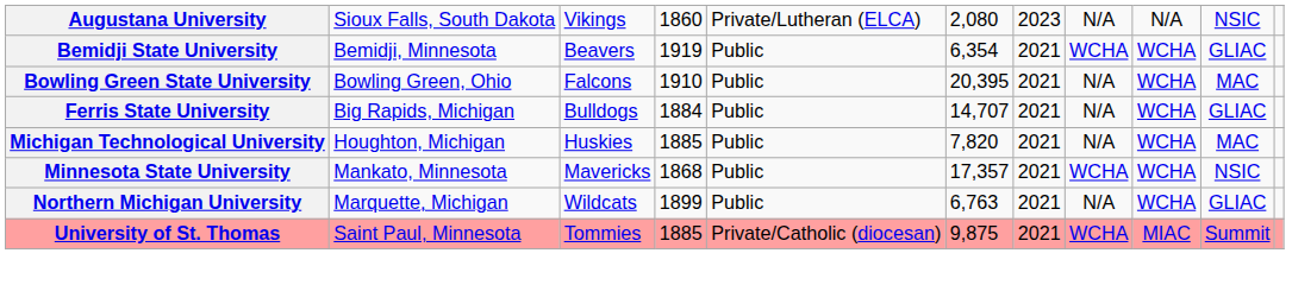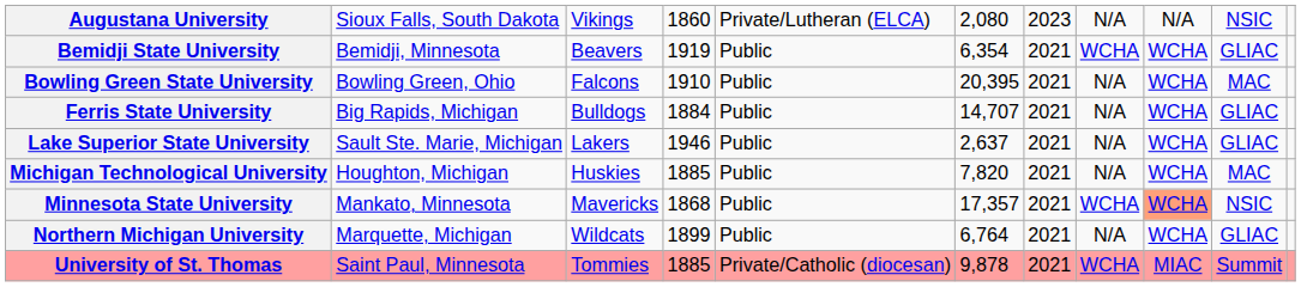 <table class="wikitable sortable plainrowheaders">
 <tr>
 <th><a href='#'>Augustana University</a></th>
 <td><a href='#'>Sioux Falls, South Dakota</a></td>
 <td><a href='#'>Vikings</a></td>
 <td>1860</td>
 <td>Private/Lutheran (<a href='#'>ELCA</a>)</td>
 <td>2,080</td>
 <td>2023</td>
 <td align=center>N/A</td>
 <td align=center>N/A</td>
 <td align=center><a href='#'>NSIC</a><br></td>
 <td style="text-align:right;"></td>
 </tr>
 <tr>
 <th><a href='#'>Bemidji State University</a></th>
 <td><a href='#'>Bemidji, Minnesota</a></td>
 <td><a href='#'>Beavers</a></td>
 <td>1919</td>
 <td>Public</td>
 <td>6,354</td>
 <td>2021</td>
 <td align=center><a href='#'>WCHA</a></td>
 <td align=center><a href='#'>WCHA</a></td>
 <td align=center><a href='#'>GLIAC</a><br></td>
 <td style="text-align:right;"></td>
 </tr>
 <tr>
 <th><a href='#'>Bowling Green State University</a></th>
 <td><a href='#'>Bowling Green, Ohio</a></td>
 <td><a href='#'>Falcons</a></td>
 <td>1910</td>
 <td>Public</td>
 <td>20,395</td>
 <td>2021</td>
 <td align=center>N/A</td>
 <td align=center><a href='#'>WCHA</a></td>
 <td align=center><a href='#'>MAC</a></td>
 <td style="text-align:right;"></td>
 </tr>
 <tr>
 <th><a href='#'>Ferris State University</a></th>
 <td><a href='#'>Big Rapids, Michigan</a></td>
 <td><a href='#'>Bulldogs</a></td>
 <td>1884</td>
 <td>Public</td>
 <td>14,707</td>
 <td>2021</td>
 <td align=center>N/A</td>
 <td align=center><a href='#'>WCHA</a></td>
 <td align=center><a href='#'>GLIAC</a><br></td>
 <td style="text-align:right;"></td>
 </tr>
 <tr>
+<th><a href='#'>Lake Superior State University</a></th>
+<td><a href='#'>Sault Ste. Marie, Michigan</a></td>
+<td><a href='#'>Lakers</a></td>
+<td>1946</td>
+<td>Public</td>
+<td>2,637</td>
+<td>2021</td>
+<td align=center>N/A</td>
+<td align=center><a href='#'>WCHA</a></td>
+<td align=center><a href='#'>GLIAC</a><br></td>
+<td style="text-align:right;"></td>
+</tr>
+<tr>
 <th><a href='#'>Michigan Technological University</a></th>
 <td><a href='#'>Houghton, Michigan</a></td>
 <td><a href='#'>Huskies</a></td>
 <td>1885</td>
 <td>Public</td>
 <td>7,820</td>
 <td>2021</td>
 <td align=center>N/A</td>
 <td align=center><a href='#'>WCHA</a></td>
 <td align=center><a href='#'>MAC</a></td>
 <td style="text-align:right;"></td>
 </tr>
 <tr>
 <th><a href='#'>Minnesota State University</a></th>
 <td><a href='#'>Mankato, Minnesota</a></td>
 <td><a href='#'>Mavericks</a></td>
 <td>1868</td>
 <td>Public</td>
 <td>17,357</td>
 <td>2021</td>
 <td align=center><a href='#'>WCHA</a></td>
-<td align=center><a href='#'>WCHA</a></td>
+<td align=center style="background: lightsalmon;"><a href='#'>WCHA</a></td>
 <td align=center><a href='#'>NSIC</a><br></td>
 <td style="text-align:right;"></td>
 </tr>
 <tr>
 <th><a href='#'>Northern Michigan University</a></th>
 <td><a href='#'>Marquette, Michigan</a></td>
 <td><a href='#'>Wildcats</a></td>
 <td>1899</td>
 <td>Public</td>
-<td>6,763</td>
+<td>6,764</td>
 <td>2021</td>
 <td align=center>N/A</td>
 <td align=center><a href='#'>WCHA</a></td>
 <td align=center><a href='#'>GLIAC</a><br></td>
 <td style="text-align:right;"></td>
 </tr>
 <tr bgcolor=#ffa0a0>
 <td align=center><strong><a href='#'>University of St. Thomas</a></strong></td>
 <td><a href='#'>Saint Paul, Minnesota</a></td>
 <td><a href='#'>Tommies</a></td>
 <td>1885</td>
 <td>Private/Catholic (<a href='#'>diocesan</a>)</td>
-<td>9,875</td>
+<td>9,878</td>
 <td>2021</td>
 <td align=center><a href='#'>WCHA</a></td>
 <td align=center><a href='#'>MIAC</a><br></td>
 <td align=center><a href='#'>Summit</a></td>
 <td style="text-align:right;"></td>
 </tr>
 </table>
